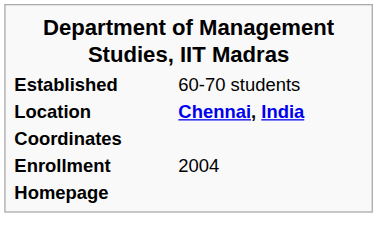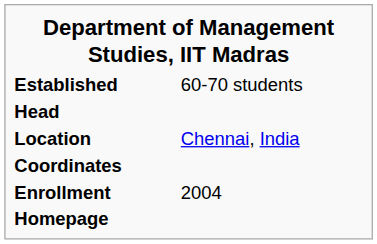 <table class="infobox" style="width:20em; font-size:90%; clear:right;" cellspacing="3">
 <tr>
 <td colspan="2" style="text-align: center; font-size: larger;"><strong>Department of Management Studies, IIT Madras</strong></td>
 </tr>
 <tr style="vertical-align: top;">
 <td><strong>Established</strong></td>
 <td style="padding-right: 1em;">60-70 students</td>
 </tr>
 <tr style="vertical-align: top;">
+<td><strong>Head</strong></td>
+<td style="padding-right: 1em;"></td>
+</tr>
+<tr style="vertical-align: top;">
 <td><strong>Location</strong></td>
-<td style="padding-right: 1em;"><strong><a href='#'>Chennai</a>, <a href='#'>India</a></strong></td>
+<td style="padding-right: 1em;"><a href='#'>Chennai</a>, <a href='#'>India</a></td>
 </tr>
 <tr style="vertical-align: top;">
 <td><strong>Coordinates</strong></td>
 <td style="padding-right: 1em;"><br></td>
 </tr>
 <tr style="vertical-align: top;">
 <td><strong>Enrollment</strong></td>
 <td style="padding-right: 1em;">2004</td>
 </tr>
 <tr style="vertical-align: top;">
 <td><strong>Homepage</strong></td>
 <td style="padding-right: 1em;"></td>
 </tr>
 </table>
